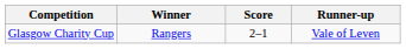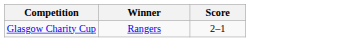 <table class="wikitable" style="text-align: center;">
 <tr>
 <th width=140>Competition</th>
 <th width=135>Winner</th>
 <th width=80>Score</th>
-<th width=135>Runner-up</th>
 </tr>
 <tr>
 <td align=left><a href='#'>Glasgow Charity Cup</a></td>
 <td><a href='#'>Rangers</a></td>
 <td>2–1</td>
-<td><a href='#'>Vale of Leven</a></td>
 </tr>
 </table>
